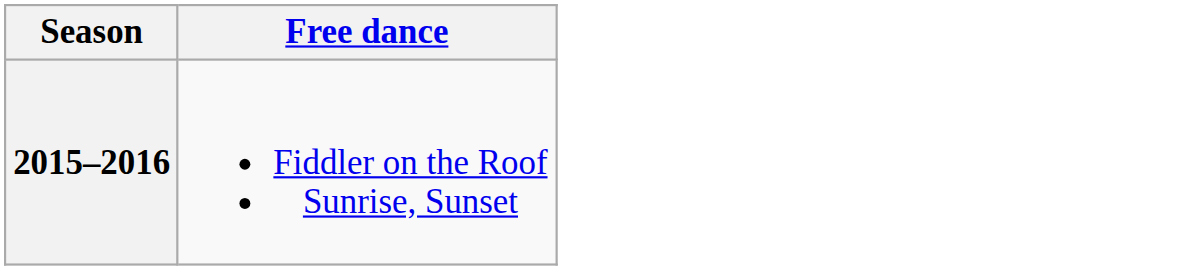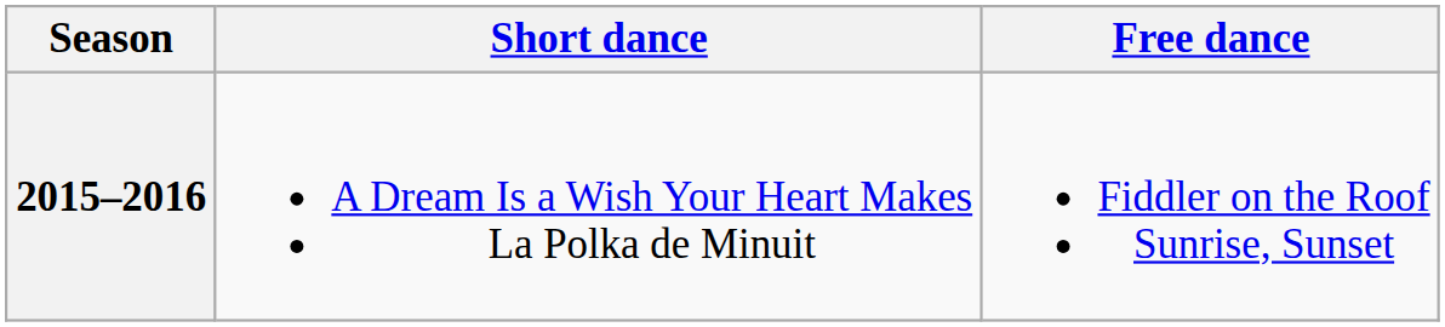 <table class=wikitable style=text-align:center>
 <tr>
 <th>Season</th>
+<th><a href='#'>Short dance</a></th>
 <th><a href='#'>Free dance</a></th>
 </tr>
 <tr>
 <th>2015–2016<br></th>
+<td><br><ul><li> <a href='#'>A Dream Is a Wish Your Heart Makes</a><br></li><li> La Polka de Minuit<br></li></ul></td>
 <td><br><ul><li><a href='#'>Fiddler on the Roof</a></li><li><a href='#'>Sunrise, Sunset</a><br></li></ul></td>
 </tr>
 </table>
